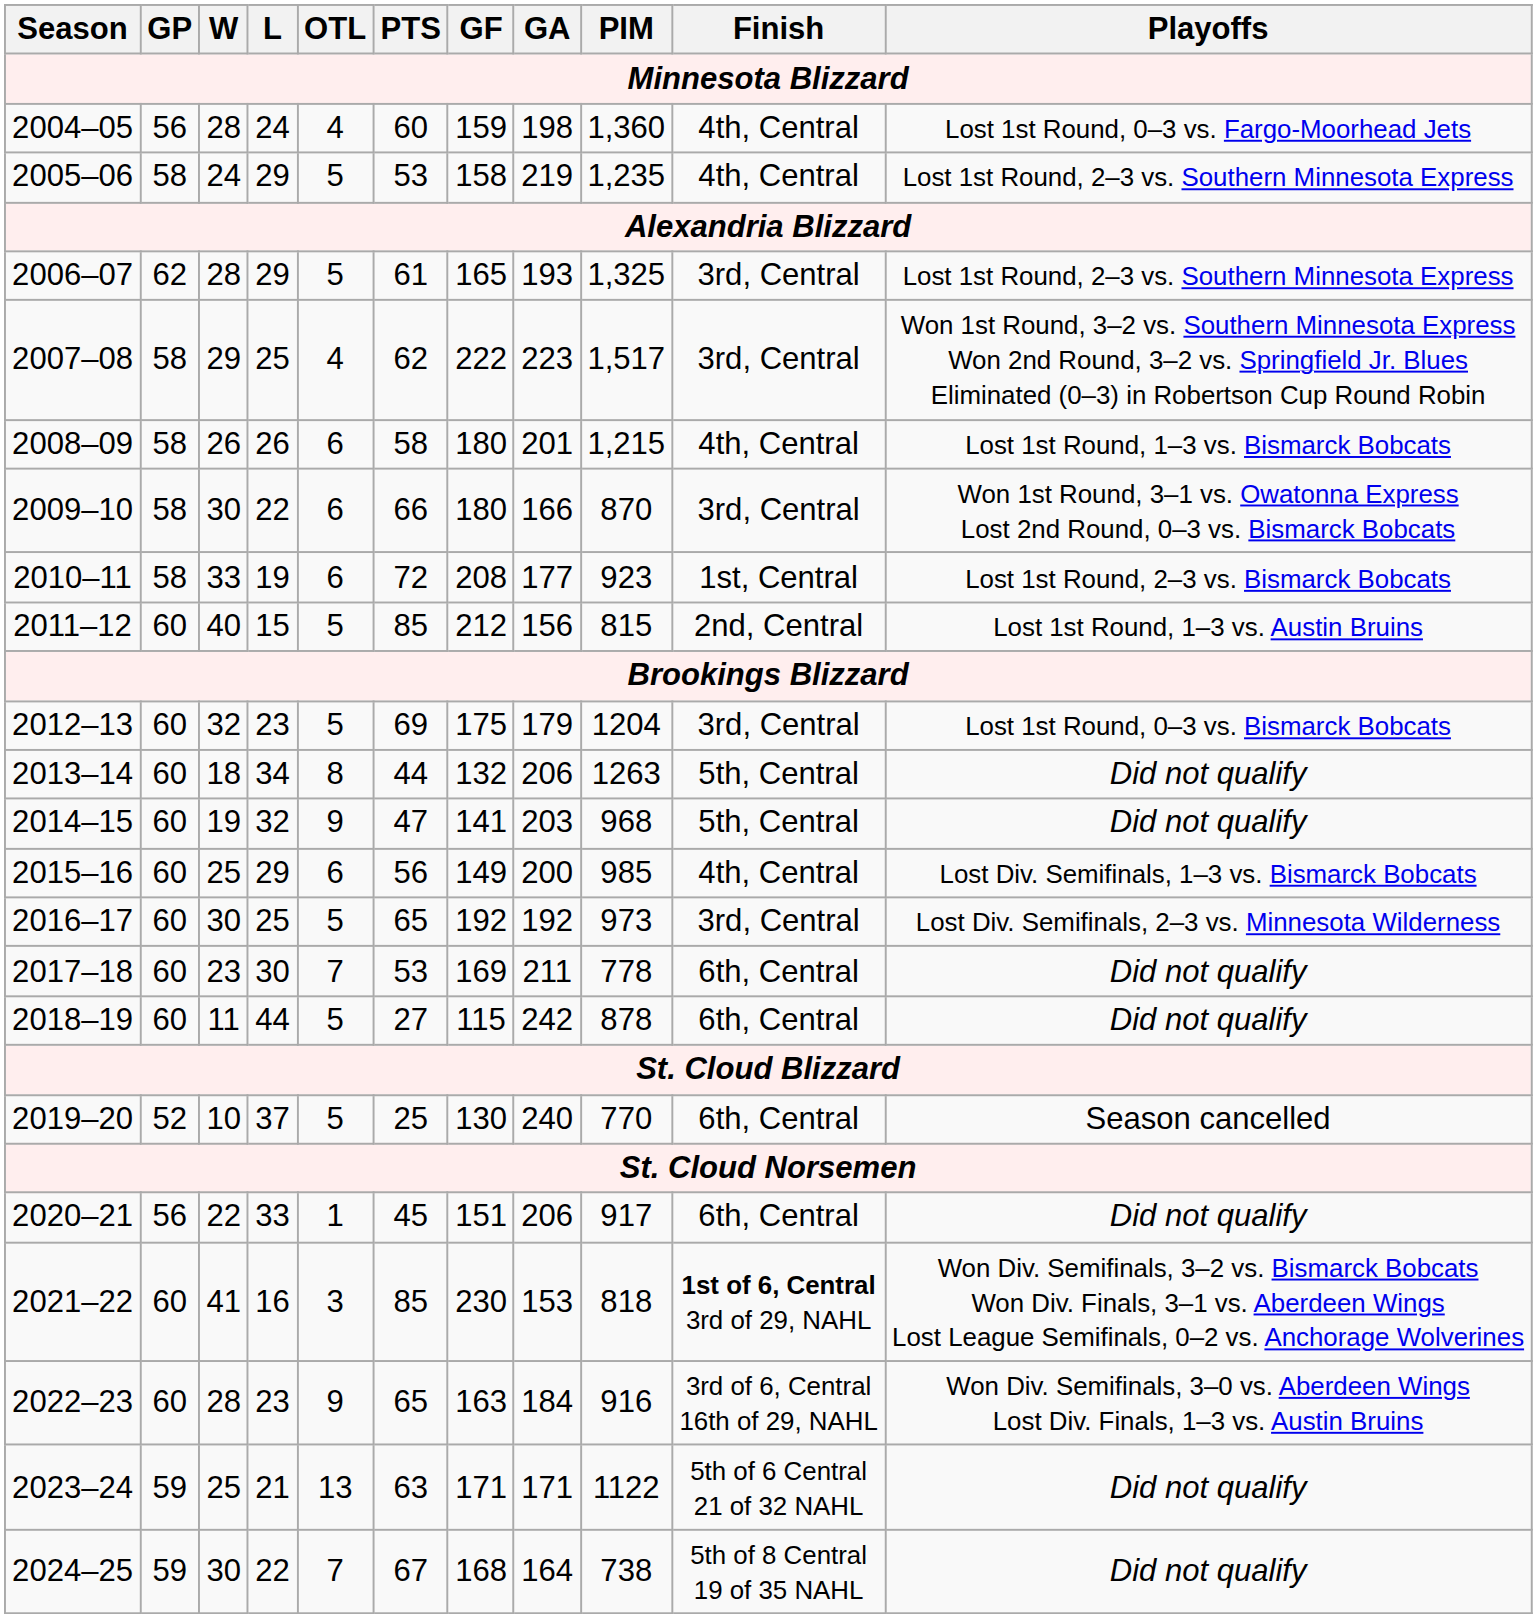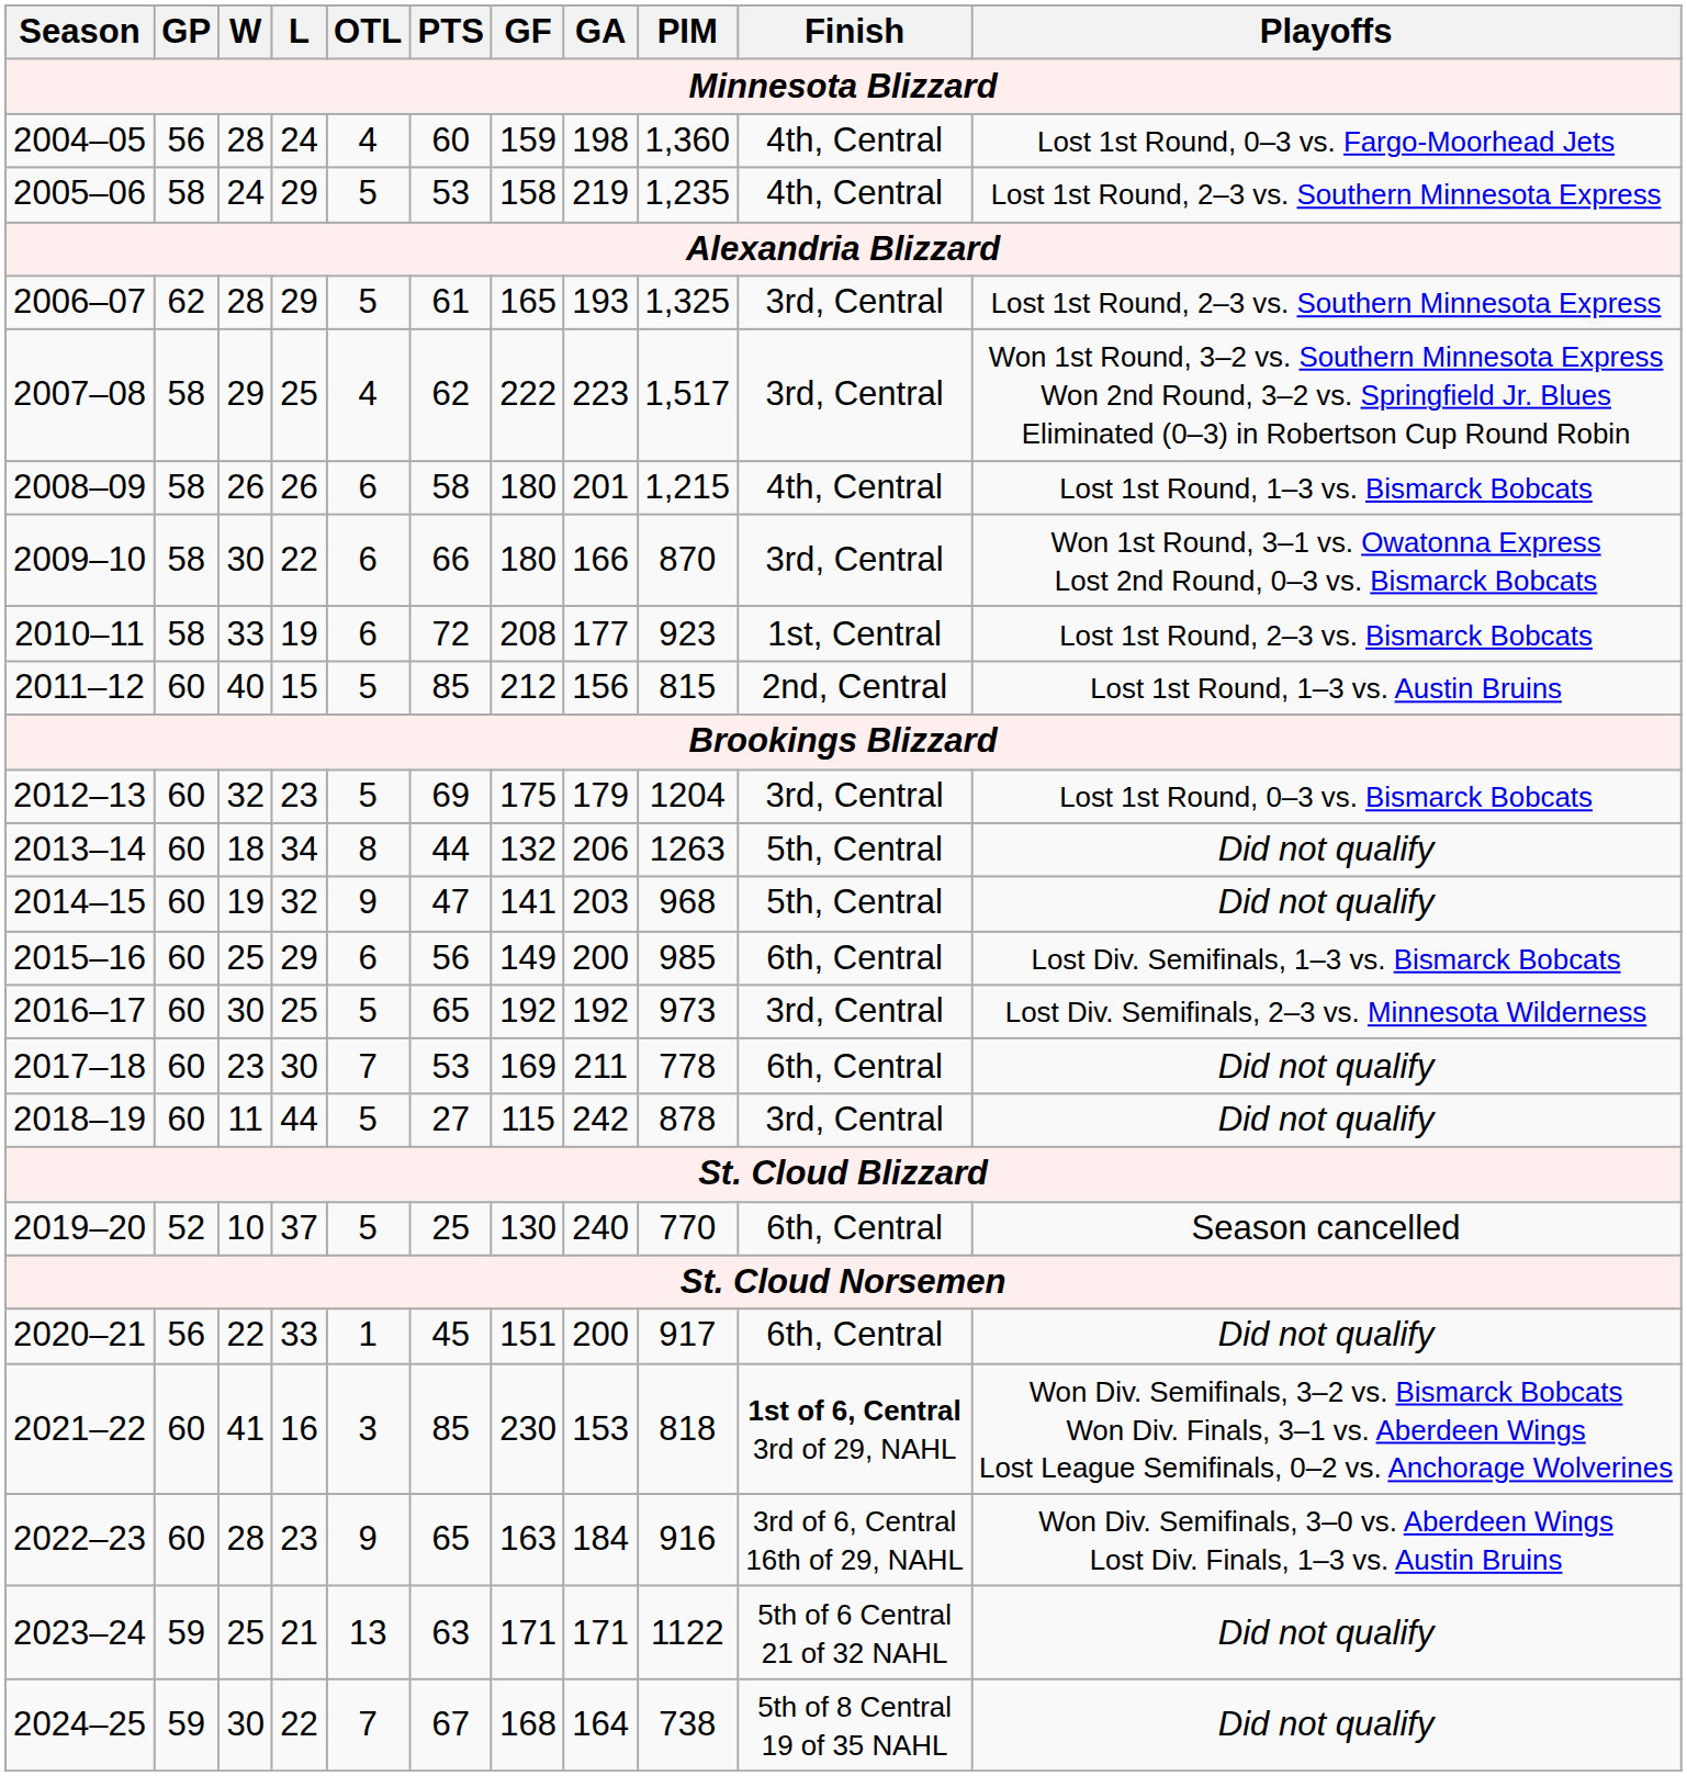 <table class="wikitable" style="text-align:center">
 <tr>
 <th>Season</th>
 <th>GP</th>
 <th>W</th>
 <th>L</th>
 <th>OTL</th>
 <th>PTS</th>
 <th>GF</th>
 <th>GA</th>
 <th>PIM</th>
 <th>Finish</th>
 <th>Playoffs</th>
 </tr>
 <tr style="text-align:center; background:#ffeeee">
 <td colspan="11"><strong><em>Minnesota Blizzard</em></strong></td>
 </tr>
 <tr>
 <td>2004–05</td>
 <td>56</td>
 <td>28</td>
 <td>24</td>
 <td>4</td>
 <td>60</td>
 <td>159</td>
 <td>198</td>
 <td>1,360</td>
 <td>4th, Central</td>
 <td><small>Lost 1st Round, 0–3 vs. <a href='#'>Fargo-Moorhead Jets</a></small></td>
 </tr>
 <tr>
 <td>2005–06</td>
 <td>58</td>
 <td>24</td>
 <td>29</td>
 <td>5</td>
 <td>53</td>
 <td>158</td>
 <td>219</td>
 <td>1,235</td>
 <td>4th, Central</td>
 <td><small>Lost 1st Round, 2–3 vs. <a href='#'>Southern Minnesota Express</a></small></td>
 </tr>
 <tr style="text-align:center; background:#ffeeee">
 <td colspan="11"><strong><em>Alexandria Blizzard</em></strong></td>
 </tr>
 <tr>
 <td>2006–07</td>
 <td>62</td>
 <td>28</td>
 <td>29</td>
 <td>5</td>
 <td>61</td>
 <td>165</td>
 <td>193</td>
 <td>1,325</td>
 <td>3rd, Central</td>
 <td><small>Lost 1st Round, 2–3 vs. <a href='#'>Southern Minnesota Express</a></small></td>
 </tr>
 <tr>
 <td>2007–08</td>
 <td>58</td>
 <td>29</td>
 <td>25</td>
 <td>4</td>
 <td>62</td>
 <td>222</td>
 <td>223</td>
 <td>1,517</td>
 <td>3rd, Central</td>
 <td><small>Won 1st Round, 3–2 vs. <a href='#'>Southern Minnesota Express</a><br>Won 2nd Round, 3–2 vs. <a href='#'>Springfield Jr. Blues</a><br>Eliminated (0–3) in Robertson Cup Round Robin<br></small></td>
 </tr>
 <tr>
 <td>2008–09</td>
 <td>58</td>
 <td>26</td>
 <td>26</td>
 <td>6</td>
 <td>58</td>
 <td>180</td>
 <td>201</td>
 <td>1,215</td>
 <td>4th, Central</td>
 <td><small>Lost 1st Round, 1–3 vs. <a href='#'>Bismarck Bobcats</a></small></td>
 </tr>
 <tr>
 <td>2009–10</td>
 <td>58</td>
 <td>30</td>
 <td>22</td>
 <td>6</td>
 <td>66</td>
 <td>180</td>
 <td>166</td>
 <td>870</td>
 <td>3rd, Central</td>
 <td><small>Won 1st Round, 3–1 vs. <a href='#'>Owatonna Express</a><br>Lost 2nd Round, 0–3 vs. <a href='#'>Bismarck Bobcats</a></small></td>
 </tr>
 <tr>
 <td>2010–11</td>
 <td>58</td>
 <td>33</td>
 <td>19</td>
 <td>6</td>
 <td>72</td>
 <td>208</td>
 <td>177</td>
 <td>923</td>
 <td>1st, Central</td>
 <td><small>Lost 1st Round, 2–3 vs. <a href='#'>Bismarck Bobcats</a></small></td>
 </tr>
 <tr>
 <td>2011–12</td>
 <td>60</td>
 <td>40</td>
 <td>15</td>
 <td>5</td>
 <td>85</td>
 <td>212</td>
 <td>156</td>
 <td>815</td>
 <td>2nd, Central</td>
 <td><small>Lost 1st Round, 1–3 vs. <a href='#'>Austin Bruins</a></small></td>
 </tr>
 <tr style="text-align:center; background:#ffeeee">
 <td colspan="11"><strong><em>Brookings Blizzard</em></strong></td>
 </tr>
 <tr>
 <td>2012–13</td>
 <td>60</td>
 <td>32</td>
 <td>23</td>
 <td>5</td>
 <td>69</td>
 <td>175</td>
 <td>179</td>
 <td>1204</td>
 <td>3rd, Central</td>
 <td><small>Lost 1st Round, 0–3 vs. <a href='#'>Bismarck Bobcats</a></small></td>
 </tr>
 <tr>
 <td>2013–14</td>
 <td>60</td>
 <td>18</td>
 <td>34</td>
 <td>8</td>
 <td>44</td>
 <td>132</td>
 <td>206</td>
 <td>1263</td>
 <td>5th, Central</td>
 <td><em>Did not qualify</em></td>
 </tr>
 <tr>
 <td>2014–15</td>
 <td>60</td>
 <td>19</td>
 <td>32</td>
 <td>9</td>
 <td>47</td>
 <td>141</td>
 <td>203</td>
 <td>968</td>
 <td>5th, Central</td>
 <td><em>Did not qualify</em></td>
 </tr>
 <tr>
 <td>2015–16</td>
 <td>60</td>
 <td>25</td>
 <td>29</td>
 <td>6</td>
 <td>56</td>
 <td>149</td>
 <td>200</td>
 <td>985</td>
-<td>4th, Central</td>
+<td>6th, Central</td>
 <td><small>Lost Div. Semifinals, 1–3 vs. <a href='#'>Bismarck Bobcats</a></small></td>
 </tr>
 <tr>
 <td>2016–17</td>
 <td>60</td>
 <td>30</td>
 <td>25</td>
 <td>5</td>
 <td>65</td>
 <td>192</td>
 <td>192</td>
 <td>973</td>
 <td>3rd, Central</td>
 <td><small>Lost Div. Semifinals, 2–3 vs. <a href='#'>Minnesota Wilderness</a></small></td>
 </tr>
 <tr>
 <td>2017–18</td>
 <td>60</td>
 <td>23</td>
 <td>30</td>
 <td>7</td>
 <td>53</td>
 <td>169</td>
 <td>211</td>
 <td>778</td>
 <td>6th, Central</td>
 <td><em>Did not qualify</em></td>
 </tr>
 <tr>
 <td>2018–19</td>
 <td>60</td>
 <td>11</td>
 <td>44</td>
 <td>5</td>
 <td>27</td>
 <td>115</td>
 <td>242</td>
 <td>878</td>
-<td>6th, Central</td>
+<td>3rd, Central</td>
 <td><em>Did not qualify</em></td>
 </tr>
 <tr style="text-align:center; background:#ffeeee">
 <td colspan="11"><strong><em>St. Cloud Blizzard</em></strong></td>
 </tr>
 <tr>
 <td>2019–20</td>
 <td>52</td>
 <td>10</td>
 <td>37</td>
 <td>5</td>
 <td>25</td>
 <td>130</td>
 <td>240</td>
 <td>770</td>
 <td>6th, Central</td>
 <td>Season cancelled</td>
 </tr>
 <tr style="text-align:center; background:#ffeeee">
 <td colspan="11"><strong><em>St. Cloud Norsemen</em></strong></td>
 </tr>
 <tr>
 <td>2020–21</td>
 <td>56</td>
 <td>22</td>
 <td>33</td>
 <td>1</td>
 <td>45</td>
 <td>151</td>
-<td>206</td>
+<td>200</td>
 <td>917</td>
 <td>6th, Central</td>
 <td><em>Did not qualify </em></td>
 </tr>
 <tr>
 <td>2021–22</td>
 <td>60</td>
 <td>41</td>
 <td>16</td>
 <td>3</td>
 <td>85</td>
 <td>230</td>
 <td>153</td>
 <td>818</td>
 <td><small><strong>1st of 6, Central</strong><br>3rd of 29, NAHL</small></td>
 <td><small>Won Div. Semifinals, 3–2 vs. <a href='#'>Bismarck Bobcats</a><br>Won Div. Finals, 3–1 vs. <a href='#'>Aberdeen Wings</a><br>Lost League Semifinals, 0–2 vs. <a href='#'>Anchorage Wolverines</a></small></td>
 </tr>
 <tr>
 <td>2022–23</td>
 <td>60</td>
 <td>28</td>
 <td>23</td>
 <td>9</td>
 <td>65</td>
 <td>163</td>
 <td>184</td>
 <td>916</td>
 <td><small>3rd of 6, Central<br>16th of 29, NAHL</small></td>
 <td><small>Won Div. Semifinals, 3–0 vs. <a href='#'>Aberdeen Wings</a><br>Lost Div. Finals, 1–3 vs. <a href='#'>Austin Bruins</a></small></td>
 </tr>
 <tr>
 <td>2023–24</td>
 <td>59</td>
 <td>25</td>
 <td>21</td>
 <td>13</td>
 <td>63</td>
 <td>171</td>
 <td>171</td>
 <td>1122</td>
 <td><small>5th of 6 Central<br>21 of 32 NAHL</small></td>
 <td><em>Did not qualify </em></td>
 </tr>
 <tr>
 <td>2024–25</td>
 <td>59</td>
 <td>30</td>
 <td>22</td>
 <td>7</td>
 <td>67</td>
 <td>168</td>
 <td>164</td>
 <td>738</td>
 <td><small> 5th of 8 Central<br>19 of 35 NAHL</small></td>
 <td><em>Did not qualify </em></td>
 </tr>
 </table>
